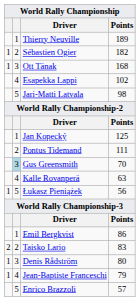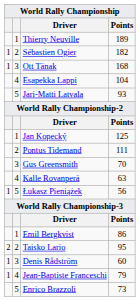 <table class="wikitable" style="font-size: 85%;">
 <tr>
 <td style="background-color:#EAECF0;text-align:center" colspan="4"><strong>World Rally Championship</strong></td>
 </tr>
 <tr>
 <th></th>
 <th align="center"></th>
 <th align="center">Driver</th>
 <th align="center">Points</th>
 </tr>
 <tr>
 <td align="left"></td>
 <td align="center">1</td>
 <td> <a href='#'>Thierry Neuville</a></td>
 <td align="center">189</td>
 </tr>
 <tr>
 <td align="left"> 1</td>
 <td align="center">2</td>
 <td> <a href='#'>Sébastien Ogier</a></td>
 <td align="center">182</td>
 </tr>
 <tr>
 <td align="left"> 1</td>
 <td align="center">3</td>
 <td> <a href='#'>Ott Tänak</a></td>
 <td align="center">168</td>
 </tr>
 <tr>
 <td align="left"></td>
 <td align="center">4</td>
 <td> <a href='#'>Esapekka Lappi</a></td>
-<td align="center">102</td>
+<td align="center">104</td>
 </tr>
 <tr>
 <td align="left"></td>
 <td align="center">5</td>
 <td> <a href='#'>Jari-Matti Latvala</a></td>
-<td align="center">98</td>
+<td align="center">93</td>
 </tr>
 <tr>
 <td style="background-color:#EAECF0;text-align:center" colspan="4"><strong>World Rally Championship-2</strong></td>
 </tr>
 <tr>
 <th></th>
 <th align="center"></th>
 <th align="center">Driver</th>
 <th align="center">Points</th>
 </tr>
 <tr>
 <td align="left"></td>
 <td align="center">1</td>
 <td> <a href='#'>Jan Kopecký</a></td>
 <td align="center">125</td>
 </tr>
 <tr>
 <td align="left"></td>
 <td align="center">2</td>
 <td> <a href='#'>Pontus Tidemand</a></td>
 <td align="center">111</td>
 </tr>
 <tr>
 <td align="left"></td>
-<td align="center" style="background: lightblue;">3</td>
+<td align="center">3</td>
 <td> <a href='#'>Gus Greensmith</a></td>
 <td align="center">70</td>
 </tr>
 <tr>
 <td align="left"></td>
 <td align="center">4</td>
 <td> <a href='#'>Kalle Rovanperä</a></td>
 <td align="center">63</td>
 </tr>
 <tr>
 <td align="left"> 1</td>
 <td align="center">5</td>
 <td> <a href='#'>Łukasz Pieniążek</a></td>
 <td align="center">56</td>
 </tr>
 <tr>
 <td style="background-color:#EAECF0;text-align:center" colspan="4"><strong>World Rally Championship-3</strong></td>
 </tr>
 <tr>
 <th></th>
 <th></th>
 <th>Driver</th>
 <th>Points</th>
 </tr>
 <tr>
 <td align="left"></td>
 <td align="center">1</td>
 <td> <a href='#'>Emil Bergkvist</a></td>
 <td align="center">86</td>
 </tr>
 <tr>
 <td align="left"> 2</td>
 <td align="center">2</td>
 <td> <a href='#'>Taisko Lario</a></td>
-<td align="center">83</td>
+<td align="center">95</td>
 </tr>
 <tr>
 <td align="left"> 1</td>
 <td align="center">3</td>
 <td> <a href='#'>Denis Rådström</a></td>
-<td align="center">80</td>
+<td align="center">60</td>
 </tr>
 <tr>
 <td align="left"> 1</td>
 <td align="center">4</td>
 <td nowrap> <a href='#'>Jean-Baptiste Franceschi</a></td>
 <td align="center">79</td>
 </tr>
 <tr>
 <td align="left"></td>
 <td align="center">5</td>
 <td> <a href='#'>Enrico Brazzoli</a></td>
-<td align="center">57</td>
+<td align="center">73</td>
 </tr>
 </table>
